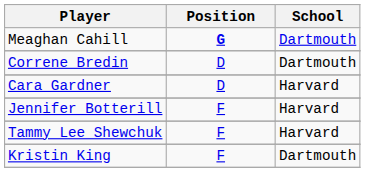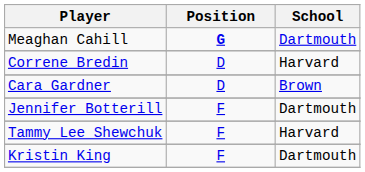 <table class="wikitable">
 <tr>
 <th>Player</th>
 <th>  Position  </th>
 <th>School</th>
 </tr>
 <tr>
 <td>Meaghan Cahill</td>
 <td align=center><strong><a href='#'>G</a></strong></td>
 <td><a href='#'>Dartmouth</a></td>
 </tr>
 <tr>
 </tr>
 <tr>
 <td><a href='#'>Correne Bredin</a></td>
 <td align=center><a href='#'>D</a></td>
-<td>Dartmouth</td>
+<td>Harvard</td>
 </tr>
 <tr>
 </tr>
 <tr>
 <td><a href='#'>Cara Gardner</a></td>
 <td align=center><a href='#'>D</a></td>
-<td>Harvard</td>
+<td><a href='#'>Brown</a></td>
 </tr>
 <tr>
 </tr>
 <tr>
 <td><a href='#'>Jennifer Botterill</a></td>
 <td align=center><a href='#'>F</a></td>
-<td>Harvard</td>
+<td>Dartmouth</td>
 </tr>
 <tr>
 </tr>
 <tr>
 <td><a href='#'>Tammy Lee Shewchuk</a></td>
 <td align=center><a href='#'>F</a></td>
 <td>Harvard</td>
 </tr>
 <tr>
 </tr>
 <tr>
 <td><a href='#'>Kristin King</a></td>
 <td align=center><a href='#'>F</a></td>
 <td>Dartmouth</td>
 </tr>
 <tr>
 </tr>
 </table>
